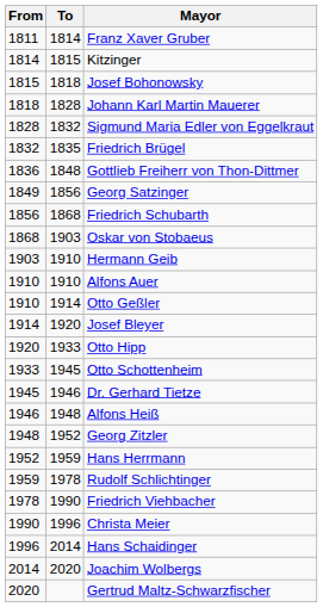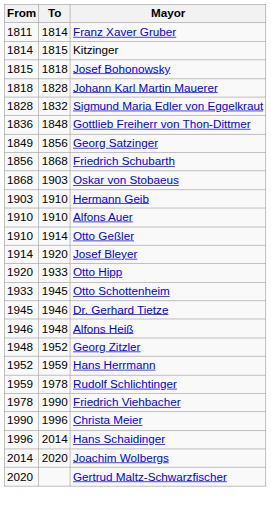 <table class=wikitable>
 <tr>
 <th>From</th>
 <th>To</th>
 <th>Mayor</th>
 </tr>
 <tr>
 <td>1811</td>
 <td>1814</td>
 <td><a href='#'>Franz Xaver Gruber</a></td>
 </tr>
 <tr>
 <td>1814</td>
 <td>1815</td>
 <td>Kitzinger</td>
 </tr>
 <tr>
 <td>1815</td>
 <td>1818</td>
 <td><a href='#'>Josef Bohonowsky</a></td>
 </tr>
 <tr>
 <td>1818</td>
 <td>1828</td>
 <td><a href='#'>Johann Karl Martin Mauerer</a></td>
 </tr>
 <tr>
 <td>1828</td>
 <td>1832</td>
 <td><a href='#'>Sigmund Maria Edler von Eggelkraut</a></td>
-</tr>
-<tr>
-<td>1832</td>
-<td>1835</td>
-<td><a href='#'>Friedrich Brügel</a></td>
 </tr>
 <tr>
 <td>1836</td>
 <td>1848</td>
 <td><a href='#'>Gottlieb Freiherr von Thon-Dittmer</a></td>
 </tr>
 <tr>
 <td>1849</td>
 <td>1856</td>
 <td><a href='#'>Georg Satzinger</a></td>
 </tr>
 <tr>
 <td>1856</td>
 <td>1868</td>
 <td><a href='#'>Friedrich Schubarth</a></td>
 </tr>
 <tr>
 <td>1868</td>
 <td>1903</td>
 <td><a href='#'>Oskar von Stobaeus</a></td>
 </tr>
 <tr>
 <td>1903</td>
 <td>1910</td>
 <td><a href='#'>Hermann Geib</a></td>
 </tr>
 <tr>
 <td>1910</td>
 <td>1910</td>
 <td><a href='#'>Alfons Auer</a></td>
 </tr>
 <tr>
 <td>1910</td>
 <td>1914</td>
 <td><a href='#'>Otto Geßler</a></td>
 </tr>
 <tr>
 <td>1914</td>
 <td>1920</td>
 <td><a href='#'>Josef Bleyer</a></td>
 </tr>
 <tr>
 <td>1920</td>
 <td>1933</td>
 <td><a href='#'>Otto Hipp</a></td>
 </tr>
 <tr>
 <td>1933</td>
 <td>1945</td>
 <td><a href='#'>Otto Schottenheim</a></td>
 </tr>
 <tr>
 <td>1945</td>
 <td>1946</td>
 <td><a href='#'>Dr. Gerhard Tietze</a></td>
 </tr>
 <tr>
 <td>1946</td>
 <td>1948</td>
 <td><a href='#'>Alfons Heiß</a></td>
 </tr>
 <tr>
 <td>1948</td>
 <td>1952</td>
 <td><a href='#'>Georg Zitzler</a></td>
 </tr>
 <tr>
 <td>1952</td>
 <td>1959</td>
 <td><a href='#'>Hans Herrmann</a></td>
 </tr>
 <tr>
 <td>1959</td>
 <td>1978</td>
 <td><a href='#'>Rudolf Schlichtinger</a></td>
 </tr>
 <tr>
 <td>1978</td>
 <td>1990</td>
 <td><a href='#'>Friedrich Viehbacher</a></td>
 </tr>
 <tr>
 <td>1990</td>
 <td>1996</td>
 <td><a href='#'>Christa Meier</a></td>
 </tr>
 <tr>
 <td>1996</td>
 <td>2014</td>
 <td><a href='#'>Hans Schaidinger</a></td>
 </tr>
 <tr>
 <td>2014</td>
 <td>2020</td>
 <td><a href='#'>Joachim Wolbergs</a></td>
 </tr>
 <tr>
 <td>2020</td>
 <td></td>
 <td><a href='#'>Gertrud Maltz-Schwarzfischer</a></td>
 </tr>
 </table>
